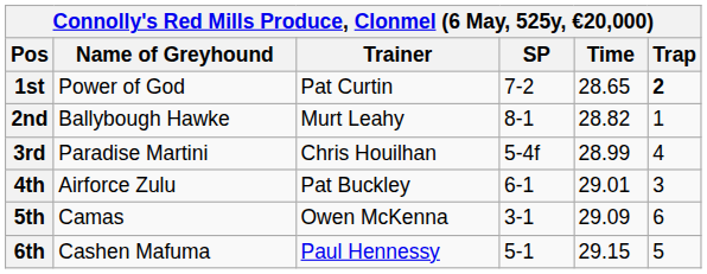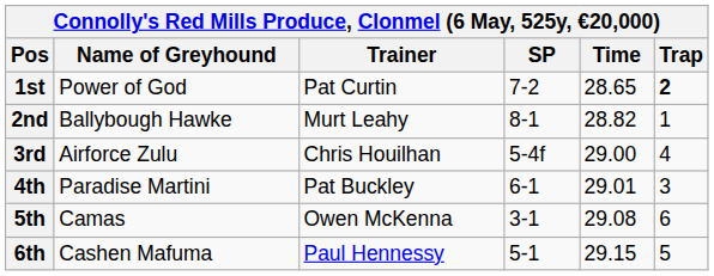 <table class="wikitable">
 <tr>
 <th colspan="6"><a href='#'>Connolly's Red Mills Produce</a>, <a href='#'>Clonmel</a> (6 May, 525y, €20,000)</th>
 </tr>
 <tr>
 <th width=30>Pos</th>
 <th width=180>Name of Greyhound</th>
 <th width=150>Trainer</th>
 <th width=50>SP</th>
 <th width=50>Time</th>
 <th width=30>Trap</th>
 </tr>
 <tr>
 <th>1st</th>
 <td>Power of God</td>
 <td>Pat Curtin</td>
 <td>7-2</td>
 <td>28.65</td>
 <td><strong>2</strong></td>
 </tr>
 <tr>
 <th>2nd</th>
 <td>Ballybough Hawke</td>
 <td>Murt Leahy</td>
 <td>8-1</td>
 <td>28.82</td>
 <td>1</td>
 </tr>
 <tr>
 <th>3rd</th>
-<td>Paradise Martini</td>
+<td>Airforce Zulu</td>
 <td>Chris Houilhan</td>
 <td>5-4f</td>
-<td>28.99</td>
+<td>29.00</td>
 <td>4</td>
 </tr>
 <tr>
 <th>4th</th>
-<td>Airforce Zulu</td>
+<td>Paradise Martini</td>
 <td>Pat Buckley</td>
 <td>6-1</td>
 <td>29.01</td>
 <td>3</td>
 </tr>
 <tr>
 <th>5th</th>
 <td>Camas</td>
 <td>Owen McKenna</td>
 <td>3-1</td>
-<td>29.09</td>
+<td>29.08</td>
 <td>6</td>
 </tr>
 <tr>
 <th>6th</th>
 <td>Cashen Mafuma</td>
 <td><a href='#'>Paul Hennessy</a></td>
 <td>5-1</td>
 <td>29.15</td>
 <td>5</td>
 </tr>
 </table>
